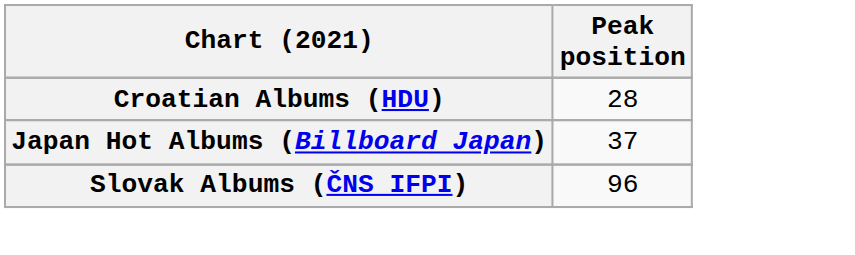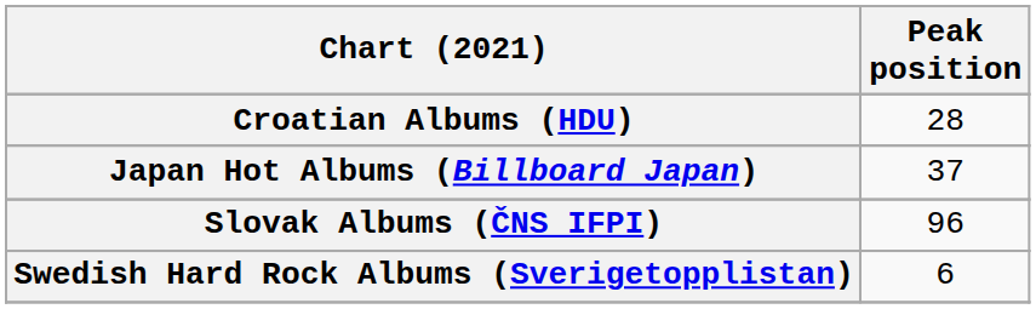 <table class="wikitable sortable plainrowheaders" style="text-align:center">
 <tr>
 <th scope="col">Chart (2021)</th>
 <th scope="col">Peak<br>position</th>
 </tr>
 <tr>
 </tr>
 <tr>
 </tr>
 <tr>
 </tr>
 <tr>
 </tr>
 <tr>
 </tr>
 <tr>
 <th scope="row">Croatian Albums (<a href='#'>HDU</a>)</th>
 <td>28</td>
 </tr>
 <tr>
 </tr>
 <tr>
 </tr>
 <tr>
 </tr>
 <tr>
 </tr>
 <tr>
 </tr>
 <tr>
 </tr>
 <tr>
 </tr>
 <tr>
 <th scope="row">Japan Hot Albums (<em><a href='#'>Billboard Japan</a></em>)</th>
 <td>37</td>
 </tr>
 <tr>
 </tr>
 <tr>
 </tr>
 <tr>
 </tr>
 <tr>
 </tr>
 <tr>
 <th scope="row">Slovak Albums (<a href='#'>ČNS IFPI</a>)</th>
 <td>96</td>
 </tr>
 <tr>
 </tr>
 <tr>
+<th scope="row">Swedish Hard Rock Albums (<a href='#'>Sverigetopplistan</a>)</th>
+<td>6</td>
+</tr>
+<tr>
 </tr>
 <tr>
 </tr>
 <tr>
 </tr>
 <tr>
 </tr>
 <tr>
 </tr>
 <tr>
 </tr>
 <tr>
 </tr>
 <tr>
 </tr>
 <tr>
 </tr>
 </table>
